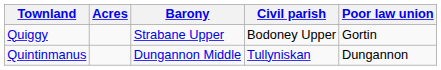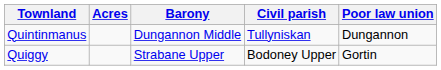 <table class="wikitable sortable" style="border:1px;">
 <tr>
 <th><a href='#'>Townland</a></th>
 <th><a href='#'>Acres</a></th>
 <th><a href='#'>Barony</a></th>
 <th><a href='#'>Civil parish</a></th>
 <th><a href='#'>Poor law union</a></th>
 </tr>
 <tr>
+<td><a href='#'>Quintinmanus</a></td>
+<td align="right"></td>
+<td><a href='#'>Dungannon Middle</a></td>
+<td><a href='#'>Tullyniskan</a></td>
+<td>Dungannon</td>
+</tr>
+<tr>
 <td><a href='#'>Quiggy</a></td>
 <td align="right"></td>
 <td><a href='#'>Strabane Upper</a></td>
 <td>Bodoney Upper</td>
 <td>Gortin</td>
 </tr>
-<tr>
-<td><a href='#'>Quintinmanus</a></td>
-<td align="right"></td>
-<td><a href='#'>Dungannon Middle</a></td>
-<td><a href='#'>Tullyniskan</a></td>
-<td>Dungannon</td>
-</tr>
 </table>
